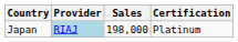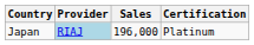 <table class="wikitable" border="1">
 <tr>
 <th>Country</th>
 <th>Provider</th>
 <th>Sales</th>
 <th>Certification</th>
 </tr>
 <tr>
 <td>Japan</td>
 <td style="background: lightblue;"><a href='#'>RIAJ</a></td>
-<td>198,000</td>
+<td>196,000</td>
 <td>Platinum</td>
 </tr>
 </table>
